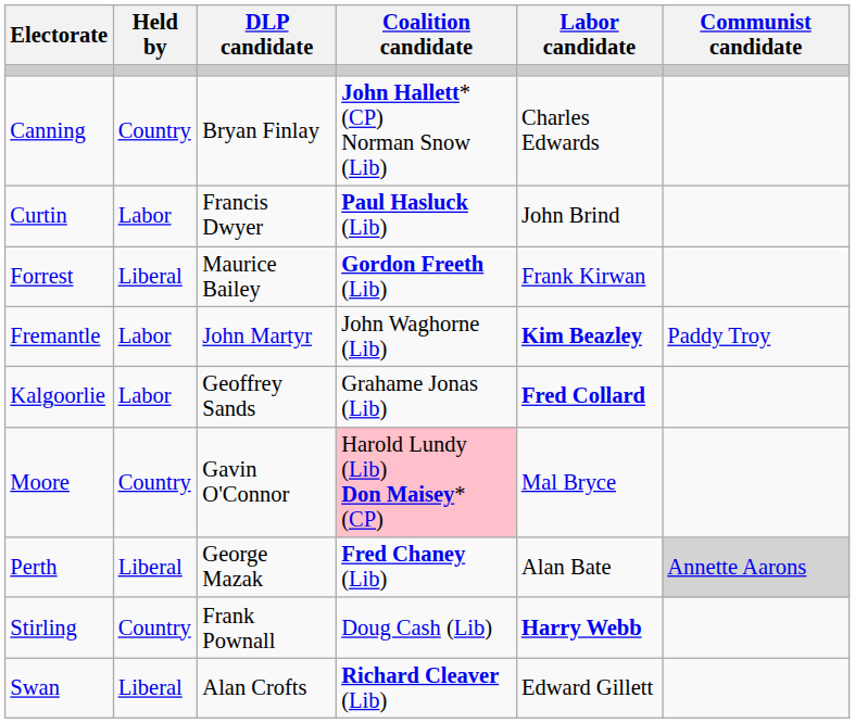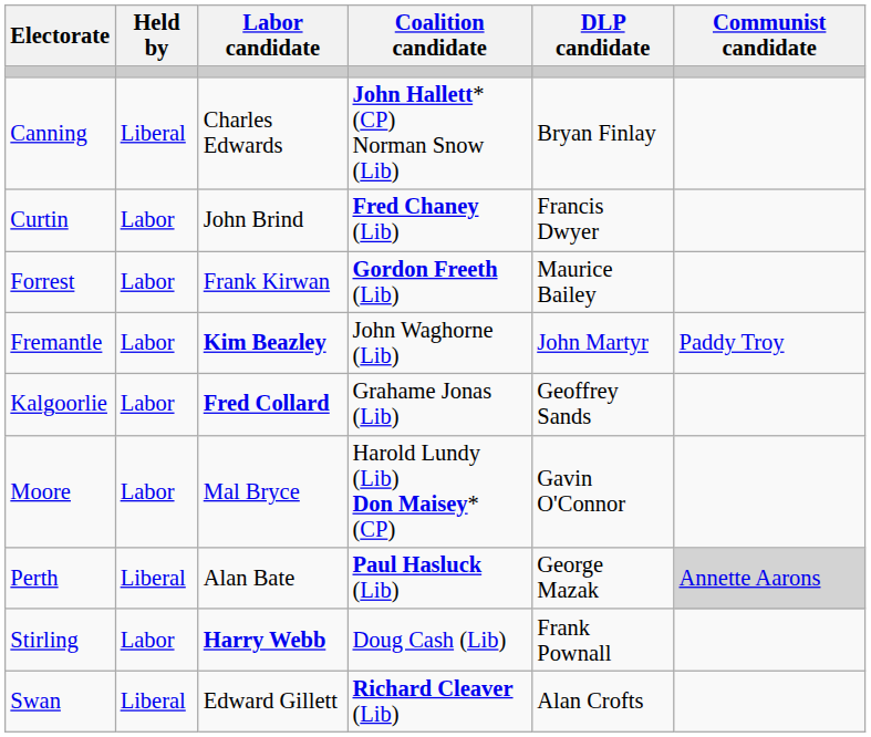 <table class="wikitable">
 <tr>
 <th>Electorate</th>
 <th>Held by</th>
+<th><a href='#'>Labor</a> candidate</th>
+<th><a href='#'>Coalition</a> candidate</th>
 <th><a href='#'>DLP</a> candidate</th>
-<th><a href='#'>Coalition</a> candidate</th>
-<th><a href='#'>Labor</a> candidate</th>
 <th><a href='#'>Communist</a> candidate</th>
 </tr>
 <tr bgcolor="#cccccc">
 <td></td>
 <td></td>
 <td></td>
 <td></td>
 <td></td>
 <td></td>
 </tr>
 <tr>
 <td><a href='#'>Canning</a></td>
-<td><a href='#'>Country</a></td>
+<td><a href='#'>Liberal</a></td>
+<td>Charles Edwards</td>
+<td><strong><a href='#'>John Hallett</a></strong>* (<a href='#'>CP</a>)<br>Norman Snow (<a href='#'>Lib</a>)</td>
 <td>Bryan Finlay</td>
-<td><strong><a href='#'>John Hallett</a></strong>* (<a href='#'>CP</a>)<br>Norman Snow (<a href='#'>Lib</a>)</td>
-<td>Charles Edwards</td>
 <td></td>
 </tr>
 <tr>
 <td><a href='#'>Curtin</a></td>
 <td><a href='#'>Labor</a></td>
+<td>John Brind</td>
+<td><strong><a href='#'>Fred Chaney</a></strong> (<a href='#'>Lib</a>)</td>
 <td>Francis Dwyer</td>
-<td><strong><a href='#'>Paul Hasluck</a></strong> (<a href='#'>Lib</a>)</td>
-<td>John Brind</td>
 <td></td>
 </tr>
 <tr>
 <td><a href='#'>Forrest</a></td>
-<td><a href='#'>Liberal</a></td>
+<td><a href='#'>Labor</a></td>
+<td><a href='#'>Frank Kirwan</a></td>
+<td><strong><a href='#'>Gordon Freeth</a></strong> (<a href='#'>Lib</a>)</td>
 <td>Maurice Bailey</td>
-<td><strong><a href='#'>Gordon Freeth</a></strong> (<a href='#'>Lib</a>)</td>
-<td><a href='#'>Frank Kirwan</a></td>
 <td></td>
 </tr>
 <tr>
 <td><a href='#'>Fremantle</a></td>
 <td><a href='#'>Labor</a></td>
+<td><strong><a href='#'>Kim Beazley</a></strong></td>
+<td>John Waghorne (<a href='#'>Lib</a>)</td>
 <td><a href='#'>John Martyr</a></td>
-<td>John Waghorne (<a href='#'>Lib</a>)</td>
-<td><strong><a href='#'>Kim Beazley</a></strong></td>
 <td><a href='#'>Paddy Troy</a></td>
 </tr>
 <tr>
 <td><a href='#'>Kalgoorlie</a></td>
 <td><a href='#'>Labor</a></td>
+<td><strong><a href='#'>Fred Collard</a></strong></td>
+<td>Grahame Jonas (<a href='#'>Lib</a>)</td>
 <td>Geoffrey Sands</td>
-<td>Grahame Jonas (<a href='#'>Lib</a>)</td>
-<td><strong><a href='#'>Fred Collard</a></strong></td>
 <td></td>
 </tr>
 <tr>
 <td><a href='#'>Moore</a></td>
-<td><a href='#'>Country</a></td>
+<td><a href='#'>Labor</a></td>
+<td><a href='#'>Mal Bryce</a></td>
+<td>Harold Lundy (<a href='#'>Lib</a>)<br><strong><a href='#'>Don Maisey</a></strong>* (<a href='#'>CP</a>)</td>
 <td>Gavin O'Connor</td>
-<td style="background: pink;">Harold Lundy (<a href='#'>Lib</a>)<br><strong><a href='#'>Don Maisey</a></strong>* (<a href='#'>CP</a>)</td>
-<td><a href='#'>Mal Bryce</a></td>
 <td></td>
 </tr>
 <tr>
 <td><a href='#'>Perth</a></td>
 <td><a href='#'>Liberal</a></td>
+<td>Alan Bate</td>
+<td><strong><a href='#'>Paul Hasluck</a></strong> (<a href='#'>Lib</a>)</td>
 <td>George Mazak</td>
-<td><strong><a href='#'>Fred Chaney</a></strong> (<a href='#'>Lib</a>)</td>
-<td>Alan Bate</td>
 <td style="background: lightgrey;"><a href='#'>Annette Aarons</a></td>
 </tr>
 <tr>
 <td><a href='#'>Stirling</a></td>
-<td><a href='#'>Country</a></td>
+<td><a href='#'>Labor</a></td>
+<td><strong><a href='#'>Harry Webb</a></strong></td>
+<td><a href='#'>Doug Cash</a> (<a href='#'>Lib</a>)</td>
 <td>Frank Pownall</td>
-<td><a href='#'>Doug Cash</a> (<a href='#'>Lib</a>)</td>
-<td><strong><a href='#'>Harry Webb</a></strong></td>
 <td></td>
 </tr>
 <tr>
 <td><a href='#'>Swan</a></td>
 <td><a href='#'>Liberal</a></td>
+<td>Edward Gillett</td>
+<td><strong><a href='#'>Richard Cleaver</a></strong> (<a href='#'>Lib</a>)</td>
 <td>Alan Crofts</td>
-<td><strong><a href='#'>Richard Cleaver</a></strong> (<a href='#'>Lib</a>)</td>
-<td>Edward Gillett</td>
 <td></td>
 </tr>
 </table>
